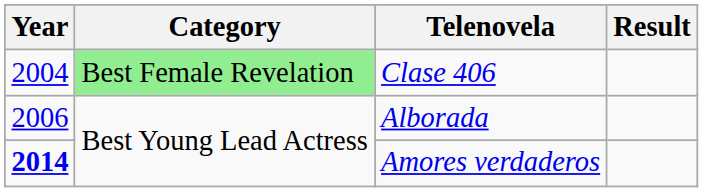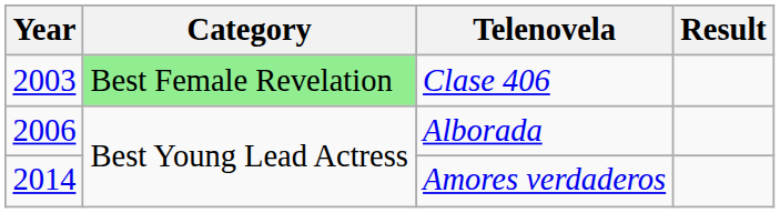 <table class="wikitable">
 <tr>
 <th>Year</th>
 <th>Category</th>
 <th>Telenovela</th>
 <th>Result</th>
 </tr>
 <tr>
-<td><a href='#'>2004</a></td>
+<td><a href='#'>2003</a></td>
 <td style="background: lightgreen;">Best Female Revelation</td>
 <td><em><a href='#'>Clase 406</a></em></td>
 <td></td>
 </tr>
 <tr>
 <td><a href='#'>2006</a></td>
 <td rowspan=2>Best Young Lead Actress</td>
 <td><em><a href='#'>Alborada</a></em></td>
 <td></td>
 </tr>
 <tr>
-<td><strong><a href='#'>2014</a></strong></td>
+<td><a href='#'>2014</a></td>
 <td><em><a href='#'>Amores verdaderos</a></em></td>
 <td></td>
 </tr>
 </table>
